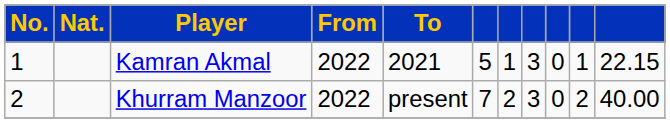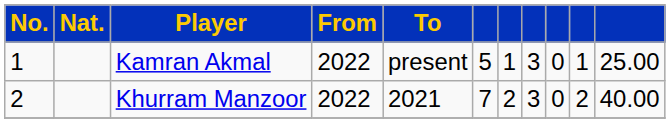 <table class="wikitable sortable" style="font-size:100%">
 <tr>
 <th style="background:#0331BA; color:#FDCA01;">No.</th>
 <th style="background:#0331BA; color:#FDCA01;">Nat.</th>
 <th style="background:#0331BA; color:#FDCA01;">Player</th>
 <th style="background:#0331BA; color:#FDCA01;">From</th>
 <th style="background:#0331BA; color:#FDCA01;">To</th>
 <th style="background:#0331BA; color:#FDCA01;"></th>
 <th style="background:#0331BA; color:#FDCA01;"></th>
 <th style="background:#0331BA; color:#FDCA01;"></th>
 <th style="background:#0331BA; color:#FDCA01;"></th>
 <th style="background:#0331BA; color:#FDCA01;"></th>
 <th style="background:#0331BA; color:#FDCA01;"></th>
 </tr>
 <tr>
 <td>1</td>
 <td></td>
 <td><a href='#'>Kamran Akmal</a></td>
 <td>2022</td>
-<td>2021</td>
+<td>present</td>
 <td>5</td>
 <td>1</td>
 <td>3</td>
 <td>0</td>
 <td>1</td>
-<td>22.15</td>
+<td>25.00</td>
 </tr>
 <tr>
 <td>2</td>
 <td></td>
 <td><a href='#'>Khurram Manzoor</a></td>
 <td>2022</td>
-<td>present</td>
+<td>2021</td>
 <td>7</td>
 <td>2</td>
 <td>3</td>
 <td>0</td>
 <td>2</td>
 <td>40.00</td>
 </tr>
 <tr>
 </tr>
 </table>
